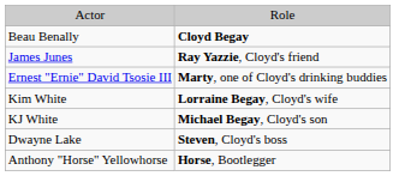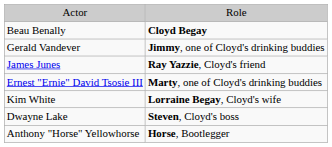 <table class="wikitable">
 <tr bgcolor="#CCCCCC" align="center">
 <td>Actor</td>
 <td>Role</td>
 </tr>
 <tr>
 <td>Beau Benally</td>
 <td><strong>Cloyd Begay</strong></td>
+</tr>
+<tr>
+<td>Gerald Vandever</td>
+<td><strong>Jimmy</strong>, one of Cloyd's drinking buddies</td>
 </tr>
 <tr>
 <td><a href='#'>James Junes</a></td>
 <td><strong>Ray Yazzie</strong>, Cloyd's friend</td>
 </tr>
 <tr>
 <td><a href='#'>Ernest "Ernie" David Tsosie III</a></td>
 <td><strong>Marty</strong>, one of Cloyd's drinking buddies</td>
 </tr>
 <tr>
 <td>Kim White</td>
 <td><strong>Lorraine Begay</strong>, Cloyd's wife</td>
 </tr>
 <tr>
-<td>KJ White</td>
-<td><strong>Michael Begay</strong>, Cloyd's son</td>
-</tr>
-<tr>
 <td>Dwayne Lake</td>
 <td><strong>Steven</strong>, Cloyd's boss</td>
 </tr>
 <tr>
 <td>Anthony "Horse" Yellowhorse</td>
 <td><strong>Horse</strong>, Bootlegger</td>
 </tr>
 </table>
